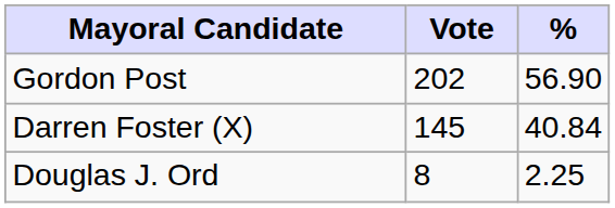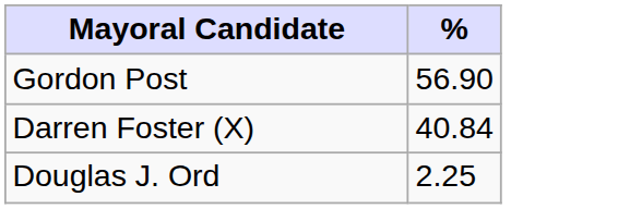 <table class="wikitable">
 <tr>
 <th style="background:#ddf; width:200px;">Mayoral Candidate</th>
-<th style="background:#ddf; width:50px;">Vote</th>
 <th style="background:#ddf; width:30px;">%</th>
 </tr>
 <tr>
 <td>Gordon Post</td>
-<td>202</td>
 <td>56.90</td>
 </tr>
 <tr>
 <td>Darren Foster (X)</td>
-<td>145</td>
 <td>40.84</td>
 </tr>
 <tr>
 <td>Douglas J. Ord</td>
-<td>8</td>
 <td>2.25</td>
 </tr>
 </table>
